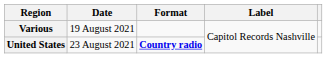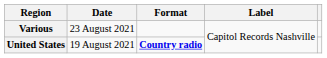 <table class="wikitable plainrowheaders">
 <tr>
 <th scope="col">Region</th>
 <th scope="col">Date</th>
 <th scope="col">Format</th>
 <th scope="col">Label</th>
 <th scope="col"></th>
 </tr>
 <tr>
 <th scope="row">Various</th>
-<td>19 August 2021</td>
+<td>23 August 2021</td>
 <td></td>
 <td rowspan="2">Capitol Records Nashville</td>
 <td></td>
 </tr>
 <tr>
 <th scope="row">United States</th>
-<td>23 August 2021</td>
+<td>19 August 2021</td>
 <td><strong><a href='#'>Country radio</a></strong></td>
 <td></td>
 </tr>
 </table>
